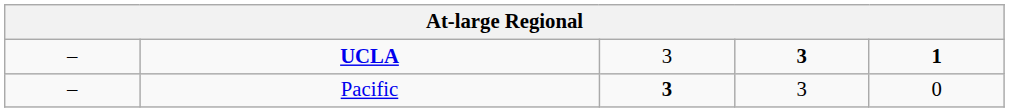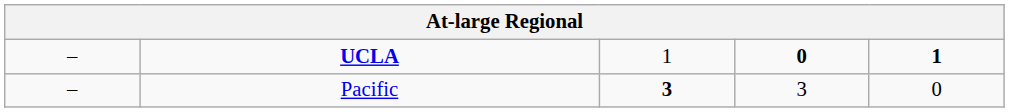 <table class="wikitable" style="font-size:90%; width: 55%; text-align: center">
 <tr>
 <th colspan=5>At-large Regional</th>
 </tr>
 <tr>
 <td>–</td>
 <td><strong><a href='#'>UCLA</a></strong></td>
-<td>3</td>
-<td><strong>3</strong></td>
+<td>1</td>
+<td><strong>0</strong></td>
 <td><strong>1</strong></td>
 </tr>
 <tr>
 <td>–</td>
 <td><a href='#'>Pacific</a></td>
 <td><strong>3</strong></td>
 <td>3</td>
 <td>0</td>
 </tr>
 </table>
